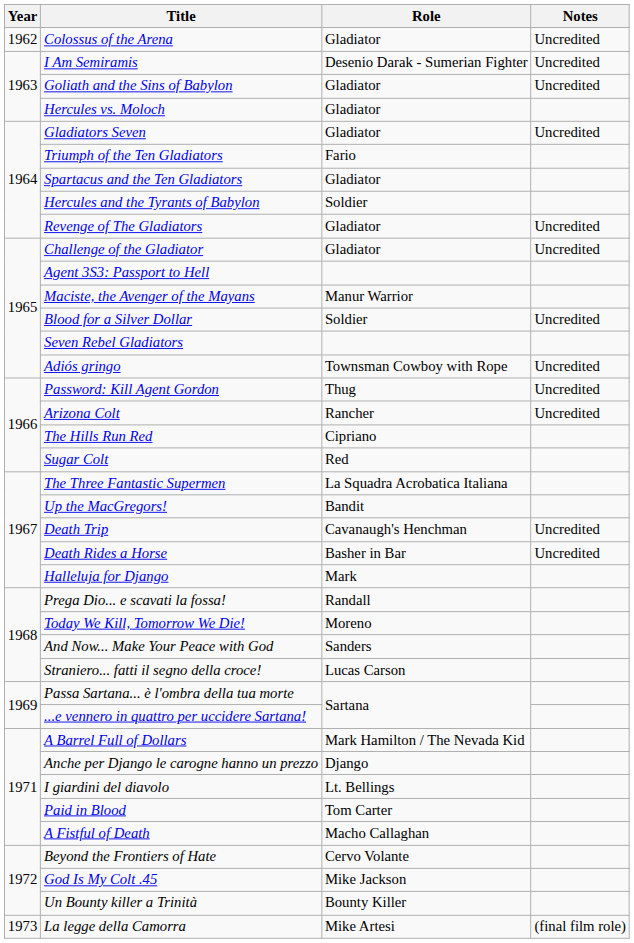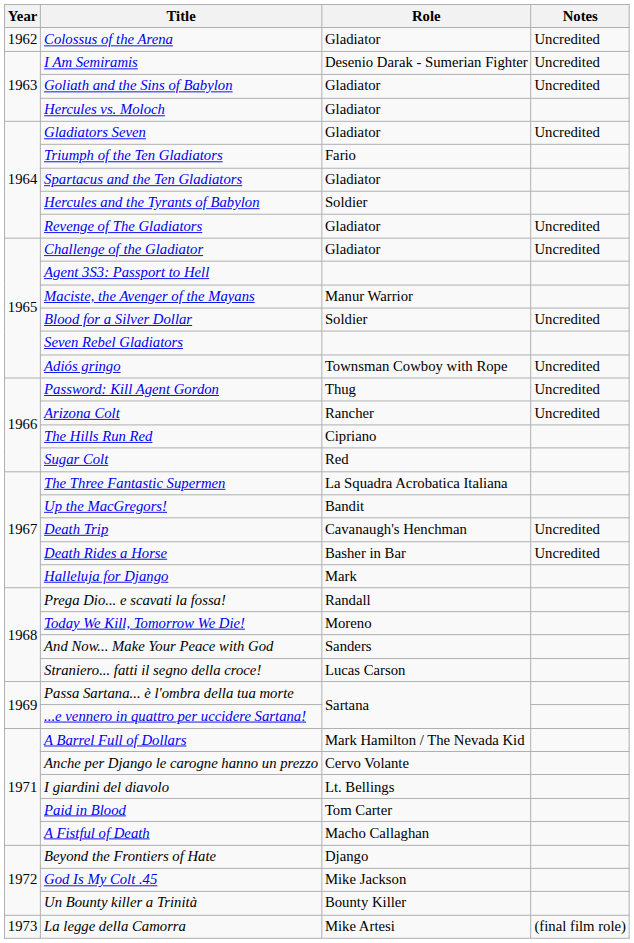 <table class="wikitable sortable">
 <tr>
 <th>Year</th>
 <th>Title</th>
 <th>Role</th>
 <th class="unsortable">Notes</th>
 </tr>
 <tr>
 <td>1962</td>
 <td><em><a href='#'>Colossus of the Arena</a></em></td>
 <td>Gladiator</td>
 <td>Uncredited</td>
 </tr>
 <tr>
 <td rowspan=3>1963</td>
 <td><em><a href='#'>I Am Semiramis</a></em></td>
 <td>Desenio Darak - Sumerian Fighter</td>
 <td>Uncredited</td>
 </tr>
 <tr>
 <td><em><a href='#'>Goliath and the Sins of Babylon</a></em></td>
 <td>Gladiator</td>
 <td>Uncredited</td>
 </tr>
 <tr>
 <td><em><a href='#'>Hercules vs. Moloch</a></em></td>
 <td>Gladiator</td>
 <td></td>
 </tr>
 <tr>
 <td rowspan=5>1964</td>
 <td><em><a href='#'>Gladiators Seven</a></em></td>
 <td>Gladiator</td>
 <td>Uncredited</td>
 </tr>
 <tr>
 <td><em><a href='#'>Triumph of the Ten Gladiators</a></em></td>
 <td>Fario</td>
 <td></td>
 </tr>
 <tr>
 <td><em><a href='#'>Spartacus and the Ten Gladiators</a></em></td>
 <td>Gladiator</td>
 <td></td>
 </tr>
 <tr>
 <td><em><a href='#'>Hercules and the Tyrants of Babylon</a></em></td>
 <td>Soldier</td>
 <td></td>
 </tr>
 <tr>
 <td><em><a href='#'>Revenge of The Gladiators</a></em></td>
 <td>Gladiator</td>
 <td>Uncredited</td>
 </tr>
 <tr>
 <td rowspan=6>1965</td>
 <td><em><a href='#'>Challenge of the Gladiator</a></em></td>
 <td>Gladiator</td>
 <td>Uncredited</td>
 </tr>
 <tr>
 <td><em><a href='#'>Agent 3S3: Passport to Hell</a></em></td>
 <td></td>
 <td></td>
 </tr>
 <tr>
 <td><em><a href='#'>Maciste, the Avenger of the Mayans</a></em></td>
 <td>Manur Warrior</td>
 <td></td>
 </tr>
 <tr>
 <td><em><a href='#'>Blood for a Silver Dollar</a></em></td>
 <td>Soldier</td>
 <td>Uncredited</td>
 </tr>
 <tr>
 <td><em><a href='#'>Seven Rebel Gladiators</a></em></td>
 <td></td>
 <td></td>
 </tr>
 <tr>
 <td><em><a href='#'>Adiós gringo</a></em></td>
 <td>Townsman Cowboy with Rope</td>
 <td>Uncredited</td>
 </tr>
 <tr>
 <td rowspan=4>1966</td>
 <td><em><a href='#'>Password: Kill Agent Gordon</a></em></td>
 <td>Thug</td>
 <td>Uncredited</td>
 </tr>
 <tr>
 <td><em><a href='#'>Arizona Colt</a></em></td>
 <td>Rancher</td>
 <td>Uncredited</td>
 </tr>
 <tr>
 <td><em><a href='#'>The Hills Run Red</a></em></td>
 <td>Cipriano</td>
 <td></td>
 </tr>
 <tr>
 <td><em><a href='#'>Sugar Colt</a></em></td>
 <td>Red</td>
 <td></td>
 </tr>
 <tr>
 <td rowspan=5>1967</td>
 <td><em><a href='#'>The Three Fantastic Supermen</a></em></td>
 <td>La Squadra Acrobatica Italiana</td>
 <td></td>
 </tr>
 <tr>
 <td><em><a href='#'>Up the MacGregors!</a></em></td>
 <td>Bandit</td>
 <td></td>
 </tr>
 <tr>
 <td><em><a href='#'>Death Trip</a></em></td>
 <td>Cavanaugh's Henchman</td>
 <td>Uncredited</td>
 </tr>
 <tr>
 <td><em><a href='#'>Death Rides a Horse</a></em></td>
 <td>Basher in Bar</td>
 <td>Uncredited</td>
 </tr>
 <tr>
 <td><em><a href='#'>Halleluja for Django</a></em></td>
 <td>Mark</td>
 <td></td>
 </tr>
 <tr>
 <td rowspan=4>1968</td>
 <td><em>Prega Dio... e scavati la fossa!</em></td>
 <td>Randall</td>
 <td></td>
 </tr>
 <tr>
 <td><em><a href='#'>Today We Kill, Tomorrow We Die!</a></em></td>
 <td>Moreno</td>
 <td></td>
 </tr>
 <tr>
 <td><em>And Now... Make Your Peace with God</em></td>
 <td>Sanders</td>
 <td></td>
 </tr>
 <tr>
 <td><em>Straniero... fatti il segno della croce!</em></td>
 <td>Lucas Carson</td>
 <td></td>
 </tr>
 <tr>
 <td rowspan=2>1969</td>
 <td><em>Passa Sartana... è l'ombra della tua morte</em></td>
 <td rowspan=2>Sartana</td>
 <td></td>
 </tr>
 <tr>
 <td><em><a href='#'>...e vennero in quattro per uccidere Sartana!</a></em></td>
 <td></td>
 </tr>
 <tr>
 <td rowspan=5>1971</td>
 <td><em><a href='#'>A Barrel Full of Dollars</a></em></td>
 <td>Mark Hamilton / The Nevada Kid</td>
 <td></td>
 </tr>
 <tr>
 <td><em>Anche per Django le carogne hanno un prezzo</em></td>
-<td>Django</td>
+<td>Cervo Volante</td>
 <td></td>
 </tr>
 <tr>
 <td><em>I giardini del diavolo</em></td>
 <td>Lt. Bellings</td>
 <td></td>
 </tr>
 <tr>
 <td><em><a href='#'>Paid in Blood</a></em></td>
 <td>Tom Carter</td>
 <td></td>
 </tr>
 <tr>
 <td><em><a href='#'>A Fistful of Death</a></em></td>
 <td>Macho Callaghan</td>
 <td></td>
 </tr>
 <tr>
 <td rowspan=3>1972</td>
 <td><em>Beyond the Frontiers of Hate</em></td>
-<td>Cervo Volante</td>
+<td>Django</td>
 <td></td>
 </tr>
 <tr>
 <td><em><a href='#'>God Is My Colt .45</a></em></td>
 <td>Mike Jackson</td>
 <td></td>
 </tr>
 <tr>
 <td><em>Un Bounty killer a Trinità</em></td>
 <td>Bounty Killer</td>
 <td></td>
 </tr>
 <tr>
 <td>1973</td>
 <td><em>La legge della Camorra</em></td>
 <td>Mike Artesi</td>
 <td>(final film role)</td>
 </tr>
 </table>
